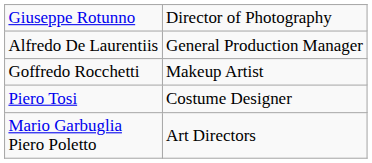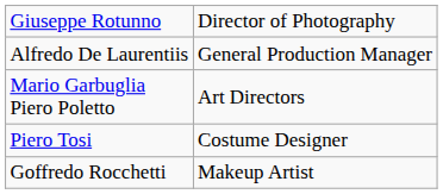 <table class="wikitable">
 <tr>
 <td><a href='#'>Giuseppe Rotunno</a></td>
 <td>Director of Photography</td>
 </tr>
 <tr>
 <td>Alfredo De Laurentiis</td>
 <td>General Production Manager</td>
 </tr>
 <tr>
-<td>Goffredo Rocchetti</td>
-<td>Makeup Artist</td>
+<td><a href='#'>Mario Garbuglia</a><br>Piero Poletto</td>
+<td>Art Directors</td>
 </tr>
 <tr>
 <td><a href='#'>Piero Tosi</a></td>
 <td>Costume Designer</td>
 </tr>
 <tr>
-<td><a href='#'>Mario Garbuglia</a><br>Piero Poletto</td>
-<td>Art Directors</td>
+<td>Goffredo Rocchetti</td>
+<td>Makeup Artist</td>
 </tr>
 </table>
